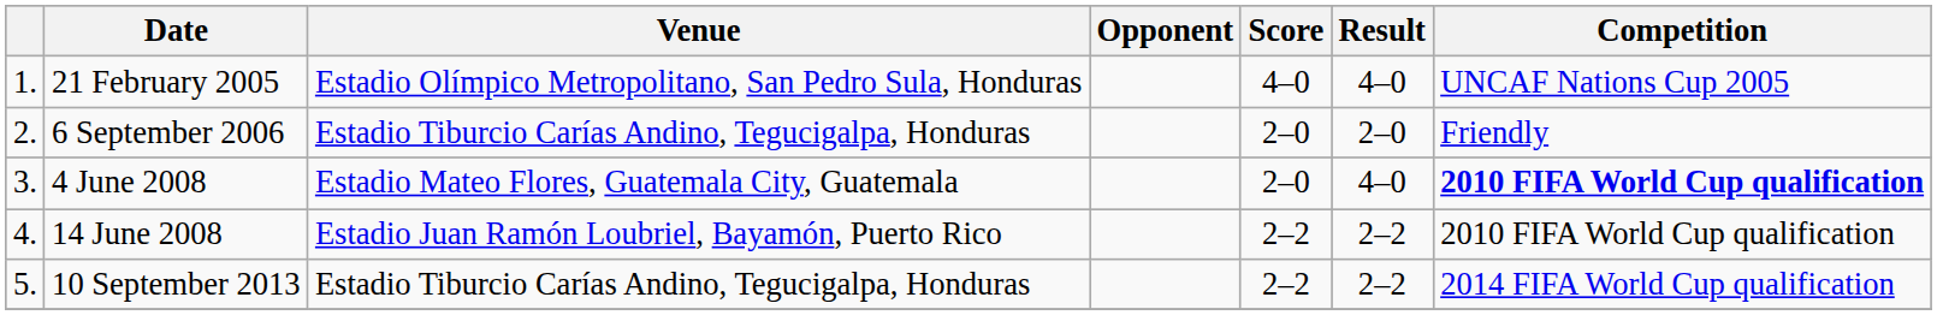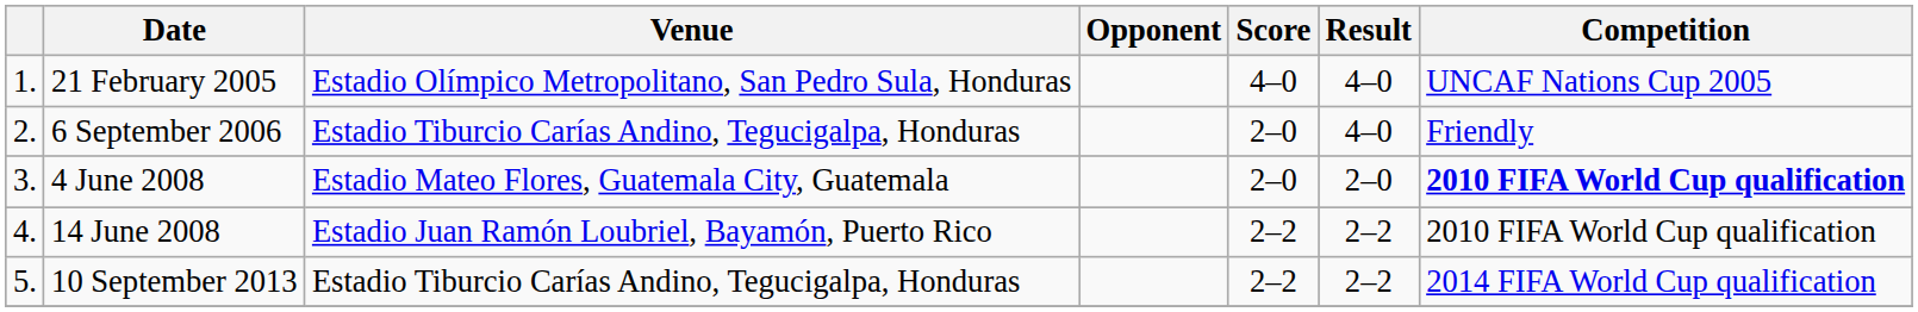 <table class="wikitable">
 <tr>
 <th></th>
 <th>Date</th>
 <th>Venue</th>
 <th>Opponent</th>
 <th>Score</th>
 <th>Result</th>
 <th>Competition</th>
 </tr>
 <tr>
 <td align="center">1.</td>
 <td>21 February 2005</td>
 <td><a href='#'>Estadio Olímpico Metropolitano</a>, <a href='#'>San Pedro Sula</a>, Honduras</td>
 <td></td>
 <td align="center">4–0</td>
 <td align="center">4–0</td>
 <td><a href='#'>UNCAF Nations Cup 2005</a></td>
 </tr>
 <tr>
 <td align="center">2.</td>
 <td>6 September 2006</td>
 <td><a href='#'>Estadio Tiburcio Carías Andino</a>, <a href='#'>Tegucigalpa</a>, Honduras</td>
 <td></td>
 <td align="center">2–0</td>
-<td align="center">2–0</td>
+<td align="center">4–0</td>
 <td><a href='#'>Friendly</a></td>
 </tr>
 <tr>
 <td align="center">3.</td>
 <td>4 June 2008</td>
 <td><a href='#'>Estadio Mateo Flores</a>, <a href='#'>Guatemala City</a>, Guatemala</td>
 <td></td>
 <td align="center">2–0</td>
-<td align="center">4–0</td>
+<td align="center">2–0</td>
 <td><strong><a href='#'>2010 FIFA World Cup qualification</a></strong></td>
 </tr>
 <tr>
 <td align="center">4.</td>
 <td>14 June 2008</td>
 <td><a href='#'>Estadio Juan Ramón Loubriel</a>, <a href='#'>Bayamón</a>, Puerto Rico</td>
 <td></td>
 <td align="center">2–2</td>
 <td align="center">2–2</td>
 <td>2010 FIFA World Cup qualification</td>
 </tr>
 <tr>
 <td align="center">5.</td>
 <td>10 September 2013</td>
 <td>Estadio Tiburcio Carías Andino, Tegucigalpa, Honduras</td>
 <td></td>
 <td align="center">2–2</td>
 <td align="center">2–2</td>
 <td><a href='#'>2014 FIFA World Cup qualification</a></td>
 </tr>
 <tr>
 </tr>
 </table>
